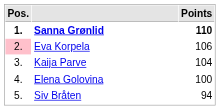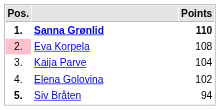 <table cellspacing="1" cellpadding="3" style="border:1px solid #AAAAAA;font-size:90%">
 <tr bgcolor="#E4E4E4">
 <th style="border-bottom:1px solid #AAAAAA" width=10>Pos.</th>
 <th style="border-bottom:1px solid #AAAAAA" width=200></th>
 <th style="border-bottom:1px solid #AAAAAA" width=20>Points</th>
 </tr>
 <tr>
 <td align="center"><strong>1.</strong></td>
 <td> <strong><a href='#'>Sanna Grønlid</a></strong></td>
 <td align="right"><strong>110</strong></td>
 </tr>
 <tr>
 <td align="center" style="background: pink;">2.</td>
 <td> <a href='#'>Eva Korpela</a></td>
-<td align="right">106</td>
+<td align="right">108</td>
 </tr>
 <tr>
 <td align="center">3.</td>
 <td> <a href='#'>Kaija Parve</a></td>
 <td align="right">104</td>
 </tr>
 <tr>
 <td align="center">4.</td>
 <td> <a href='#'>Elena Golovina</a></td>
-<td align="right">100</td>
+<td align="right">102</td>
 </tr>
 <tr>
-<td align="center">5.</td>
+<td align="center"><strong>5.</strong></td>
 <td> <a href='#'>Siv Bråten</a></td>
 <td align="right">94</td>
 </tr>
 <tr>
 </tr>
 </table>
